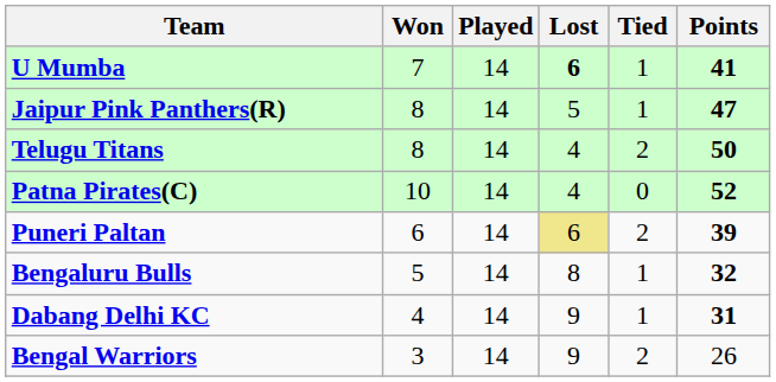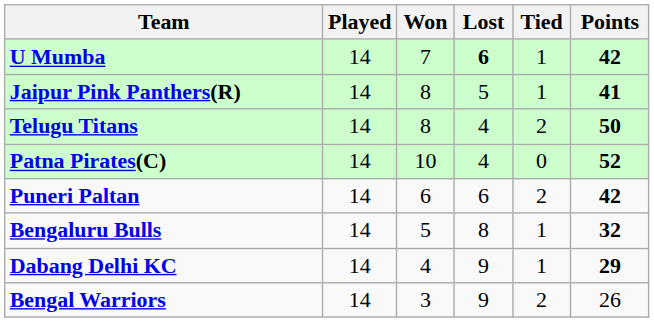 <table class="wikitable sortable" style="text-align:center">
 <tr>
 <th style="width:225px;">Team</th>
+<th style="width:35px;">Played</th>
 <th style="width:35px;">Won</th>
-<th style="width:35px;">Played</th>
 <th style="width:35px;">Lost</th>
 <th style="width:35px;">Tied</th>
 <th style="width:50px;">Points</th>
 </tr>
 <tr style="background:#cfc">
 <td style="text-align:left;"><strong><a href='#'>U Mumba</a></strong></td>
+<td>14</td>
 <td>7</td>
+<td><strong>6</strong></td>
+<td>1</td>
+<td><strong>42</strong></td>
+</tr>
+<tr style="background:#cfc">
+<td style="text-align:left;"><strong><a href='#'>Jaipur Pink Panthers</a>(R)</strong></td>
 <td>14</td>
-<td><strong>6</strong></td>
+<td>8</td>
+<td>5</td>
 <td>1</td>
 <td><strong>41</strong></td>
 </tr>
 <tr style="background:#cfc">
-<td style="text-align:left;"><strong><a href='#'>Jaipur Pink Panthers</a>(R)</strong></td>
+<td style="text-align:left;"><strong><a href='#'>Telugu Titans</a></strong></td>
+<td>14</td>
 <td>8</td>
-<td>14</td>
-<td>5</td>
-<td>1</td>
-<td><strong>47</strong></td>
-</tr>
-<tr style="background:#cfc">
-<td style="text-align:left;"><strong><a href='#'>Telugu Titans</a></strong></td>
-<td>8</td>
-<td>14</td>
 <td>4</td>
 <td>2</td>
 <td><strong>50</strong></td>
 </tr>
 <tr style="background:#cfc">
 <td style="text-align:left;"><strong><a href='#'>Patna Pirates</a>(C)</strong></td>
+<td>14</td>
 <td>10</td>
-<td>14</td>
 <td>4</td>
 <td>0</td>
 <td><strong>52</strong></td>
 </tr>
 <tr>
 <td style="text-align:left;"><strong><a href='#'>Puneri Paltan</a></strong></td>
+<td>14</td>
 <td>6</td>
-<td>14</td>
-<td style="background: khaki;">6</td>
+<td>6</td>
 <td>2</td>
-<td><strong>39</strong></td>
+<td><strong>42</strong></td>
 </tr>
 <tr>
 <td style="text-align:left;"><strong><a href='#'>Bengaluru Bulls</a></strong></td>
+<td>14</td>
 <td>5</td>
-<td>14</td>
 <td>8</td>
 <td>1</td>
 <td><strong>32</strong></td>
 </tr>
 <tr>
 <td style="text-align:left;"><strong><a href='#'>Dabang Delhi KC</a></strong></td>
+<td>14</td>
 <td>4</td>
-<td>14</td>
 <td>9</td>
 <td>1</td>
-<td><strong>31</strong></td>
+<td><strong>29</strong></td>
 </tr>
 <tr>
 <td style="text-align:left;"><strong><a href='#'>Bengal Warriors</a></strong></td>
+<td>14</td>
 <td>3</td>
-<td>14</td>
 <td>9</td>
 <td>2</td>
 <td>26</td>
 </tr>
 </table>
